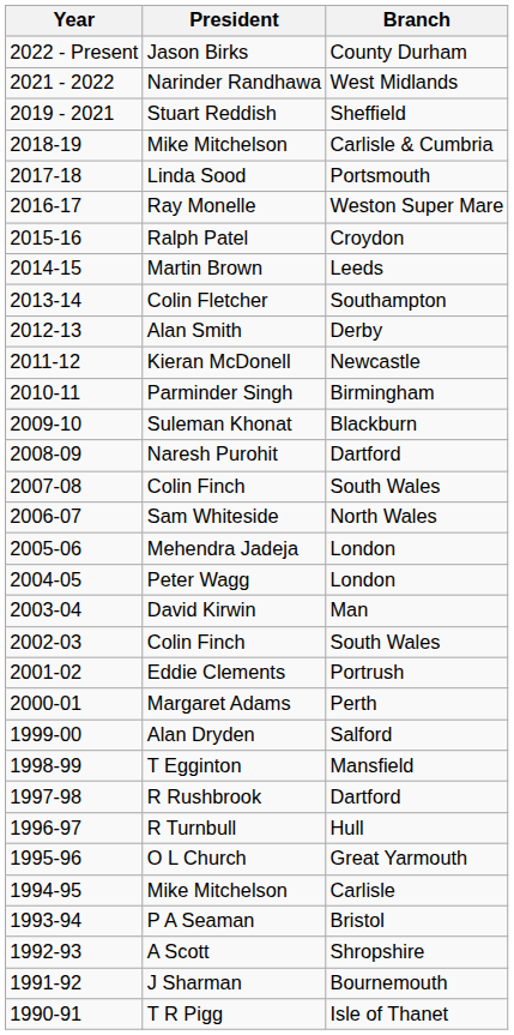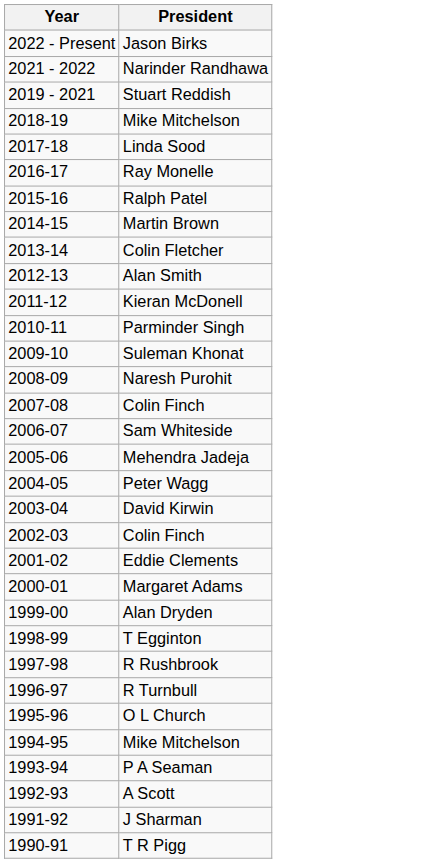 <table class="wikitable">
 <tr>
 <th>Year</th>
 <th>President</th>
-<th>Branch</th>
 </tr>
 <tr>
 <td>2022 - Present</td>
 <td>Jason Birks</td>
-<td>County Durham</td>
 </tr>
 <tr>
 <td>2021 - 2022</td>
 <td>Narinder Randhawa</td>
-<td>West Midlands</td>
 </tr>
 <tr>
 <td>2019 - 2021</td>
 <td>Stuart Reddish</td>
-<td>Sheffield</td>
 </tr>
 <tr>
 <td>2018-19</td>
 <td>Mike Mitchelson</td>
-<td>Carlisle & Cumbria</td>
 </tr>
 <tr>
 <td>2017-18</td>
 <td>Linda Sood</td>
-<td>Portsmouth</td>
 </tr>
 <tr>
 <td>2016-17</td>
 <td>Ray Monelle</td>
-<td>Weston Super Mare</td>
 </tr>
 <tr>
 <td>2015-16</td>
 <td>Ralph Patel</td>
-<td>Croydon</td>
 </tr>
 <tr>
 <td>2014-15</td>
 <td>Martin Brown</td>
-<td>Leeds</td>
 </tr>
 <tr>
 <td>2013-14</td>
 <td>Colin Fletcher</td>
-<td>Southampton</td>
 </tr>
 <tr>
 <td>2012-13</td>
 <td>Alan Smith</td>
-<td>Derby</td>
 </tr>
 <tr>
 <td>2011-12</td>
 <td>Kieran McDonell</td>
-<td>Newcastle</td>
 </tr>
 <tr>
 <td>2010-11</td>
 <td>Parminder Singh</td>
-<td>Birmingham</td>
 </tr>
 <tr>
 <td>2009-10</td>
 <td>Suleman Khonat</td>
-<td>Blackburn</td>
 </tr>
 <tr>
 <td>2008-09</td>
 <td>Naresh Purohit</td>
-<td>Dartford</td>
 </tr>
 <tr>
 <td>2007-08</td>
 <td>Colin Finch</td>
-<td>South Wales</td>
 </tr>
 <tr>
 <td>2006-07</td>
 <td>Sam Whiteside</td>
-<td>North Wales</td>
 </tr>
 <tr>
 <td>2005-06</td>
 <td>Mehendra Jadeja</td>
-<td>London</td>
 </tr>
 <tr>
 <td>2004-05</td>
 <td>Peter Wagg</td>
-<td>London</td>
 </tr>
 <tr>
 <td>2003-04</td>
 <td>David Kirwin</td>
-<td>Man</td>
 </tr>
 <tr>
 <td>2002-03</td>
 <td>Colin Finch</td>
-<td>South Wales</td>
 </tr>
 <tr>
 <td>2001-02</td>
 <td>Eddie Clements</td>
-<td>Portrush</td>
 </tr>
 <tr>
 <td>2000-01</td>
 <td>Margaret Adams</td>
-<td>Perth</td>
 </tr>
 <tr>
 <td>1999-00</td>
 <td>Alan Dryden</td>
-<td>Salford</td>
 </tr>
 <tr>
 <td>1998-99</td>
 <td>T Egginton</td>
-<td>Mansfield</td>
 </tr>
 <tr>
 <td>1997-98</td>
 <td>R Rushbrook</td>
-<td>Dartford</td>
 </tr>
 <tr>
 <td>1996-97</td>
 <td>R Turnbull</td>
-<td>Hull</td>
 </tr>
 <tr>
 <td>1995-96</td>
 <td>O L Church</td>
-<td>Great Yarmouth</td>
 </tr>
 <tr>
 <td>1994-95</td>
 <td>Mike Mitchelson</td>
-<td>Carlisle</td>
 </tr>
 <tr>
 <td>1993-94</td>
 <td>P A Seaman</td>
-<td>Bristol</td>
 </tr>
 <tr>
 <td>1992-93</td>
 <td>A Scott</td>
-<td>Shropshire</td>
 </tr>
 <tr>
 <td>1991-92</td>
 <td>J Sharman</td>
-<td>Bournemouth</td>
 </tr>
 <tr>
 <td>1990-91</td>
 <td>T R Pigg</td>
-<td>Isle of Thanet</td>
 </tr>
 </table>
